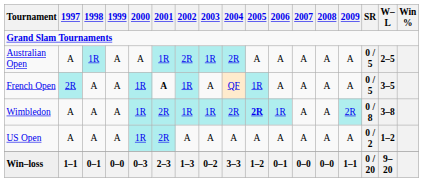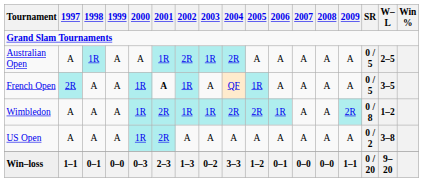 <table class=wikitable style=text-align:center;font-size:97%>
 <tr>
 <th>Tournament</th>
 <th><a href='#'>1997</a></th>
 <th><a href='#'>1998</a></th>
 <th><a href='#'>1999</a></th>
 <th><a href='#'>2000</a></th>
 <th><a href='#'>2001</a></th>
 <th><a href='#'>2002</a></th>
 <th><a href='#'>2003</a></th>
 <th><a href='#'>2004</a></th>
 <th><a href='#'>2005</a></th>
 <th><a href='#'>2006</a></th>
 <th><a href='#'>2007</a></th>
 <th><a href='#'>2008</a></th>
 <th><a href='#'>2009</a></th>
 <th>SR</th>
 <th>W–L</th>
 <th>Win %</th>
 </tr>
 <tr>
 <td colspan=25 style=text-align:left><strong><a href='#'>Grand Slam Tournaments</a></strong></td>
 </tr>
 <tr>
 <td align=left><a href='#'>Australian Open</a></td>
 <td>A</td>
 <td bgcolor=afeeee><a href='#'>1R</a></td>
 <td>A</td>
 <td>A</td>
 <td bgcolor=afeeee><a href='#'>1R</a></td>
 <td bgcolor=afeeee><a href='#'>2R</a></td>
 <td bgcolor=afeeee><a href='#'>1R</a></td>
 <td bgcolor=afeeee><a href='#'>2R</a></td>
 <td>A</td>
 <td>A</td>
 <td>A</td>
 <td>A</td>
 <td>A</td>
 <th>0 / 5</th>
 <th>2–5</th>
 <th></th>
 </tr>
 <tr>
 <td align=left><a href='#'>French Open</a></td>
 <td bgcolor=afeeee><a href='#'>2R</a></td>
 <td>A</td>
 <td>A</td>
 <td bgcolor=afeeee><a href='#'>1R</a></td>
 <td><strong>A</strong></td>
 <td bgcolor=afeeee><a href='#'>1R</a></td>
 <td>A</td>
 <td bgcolor=ffebcd><a href='#'>QF</a></td>
 <td bgcolor=afeeee><a href='#'>1R</a></td>
 <td>A</td>
 <td>A</td>
 <td>A</td>
 <td>A</td>
 <th>0 / 5</th>
 <th>3–5</th>
 <th></th>
 </tr>
 <tr>
 <td align=left><a href='#'>Wimbledon</a></td>
 <td>A</td>
 <td>A</td>
 <td>A</td>
 <td bgcolor=afeeee><a href='#'>1R</a></td>
 <td bgcolor=afeeee><a href='#'>2R</a></td>
 <td bgcolor=afeeee><a href='#'>1R</a></td>
 <td bgcolor=afeeee><a href='#'>1R</a></td>
 <td bgcolor=afeeee><a href='#'>2R</a></td>
-<td bgcolor=afeeee><strong><a href='#'>2R</a></strong></td>
+<td bgcolor=afeeee><a href='#'>2R</a></td>
 <td bgcolor=afeeee><a href='#'>1R</a></td>
 <td>A</td>
 <td>A</td>
 <td bgcolor=afeeee><a href='#'>2R</a></td>
 <th>0 / 8</th>
-<th>3–8</th>
+<th>1–2</th>
 <th></th>
 </tr>
 <tr>
 <td align=left><a href='#'>US Open</a></td>
 <td>A</td>
 <td>A</td>
 <td>A</td>
 <td bgcolor=afeeee><a href='#'>1R</a></td>
 <td bgcolor=afeeee><a href='#'>2R</a></td>
 <td>A</td>
 <td>A</td>
 <td>A</td>
 <td>A</td>
 <td>A</td>
 <td>A</td>
 <td>A</td>
 <td>A</td>
 <th>0 / 2</th>
-<th>1–2</th>
+<th>3–8</th>
 <th></th>
 </tr>
 <tr>
 </tr>
 <tr style=font-weight:bold;background:#efefef>
 <td style=text-align:left>Win–loss</td>
 <th>1–1</th>
 <th>0–1</th>
 <th>0–0</th>
 <th>0–3</th>
 <th>2–3</th>
 <th>1–3</th>
 <th>0–2</th>
 <th>3–3</th>
 <th>1–2</th>
 <th>0–1</th>
 <th>0–0</th>
 <th>0–0</th>
 <th>1–1</th>
 <th>0 / 20</th>
 <th>9–20</th>
 <th></th>
 </tr>
 </table>
